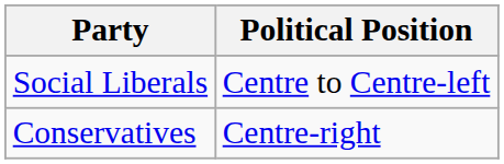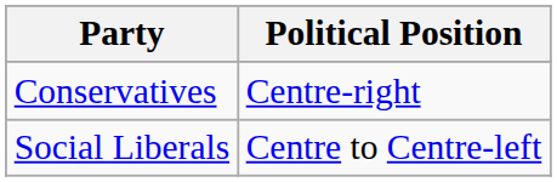 <table class="wikitable mw-collapsible mw-collapsed">
 <tr>
 <th>Party</th>
 <th>Political Position</th>
 </tr>
 <tr>
+<td><a href='#'>Conservatives</a></td>
+<td><a href='#'>Centre-right</a></td>
+</tr>
+<tr>
 <td><a href='#'>Social Liberals</a></td>
 <td><a href='#'>Centre</a> to <a href='#'>Centre-left</a></td>
 </tr>
-<tr>
-<td><a href='#'>Conservatives</a></td>
-<td><a href='#'>Centre-right</a></td>
-</tr>
 </table>
